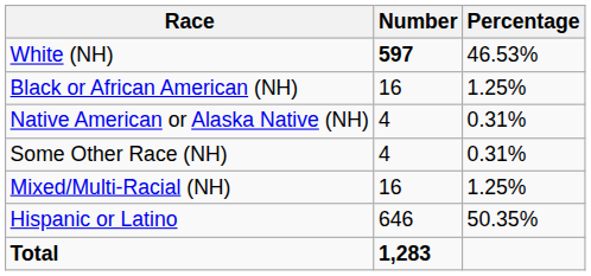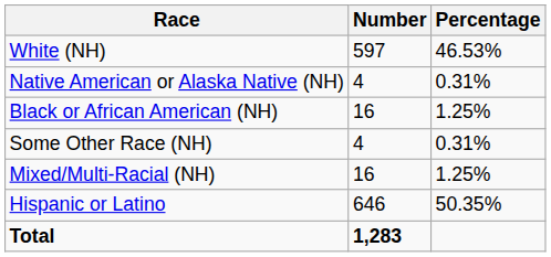 <table class="wikitable">
 <tr>
 <th>Race</th>
 <th>Number</th>
 <th>Percentage</th>
 </tr>
 <tr>
 <td><a href='#'>White</a> (NH)</td>
-<td><strong>597</strong></td>
+<td>597</td>
 <td>46.53%</td>
+</tr>
+<tr>
+<td><a href='#'>Native American</a> or <a href='#'>Alaska Native</a> (NH)</td>
+<td>4</td>
+<td>0.31%</td>
 </tr>
 <tr>
 <td><a href='#'>Black or African American</a> (NH)</td>
 <td>16</td>
 <td>1.25%</td>
-</tr>
-<tr>
-<td><a href='#'>Native American</a> or <a href='#'>Alaska Native</a> (NH)</td>
-<td>4</td>
-<td>0.31%</td>
 </tr>
 <tr>
 <td>Some Other Race (NH)</td>
 <td>4</td>
 <td>0.31%</td>
 </tr>
 <tr>
 <td><a href='#'>Mixed/Multi-Racial</a> (NH)</td>
 <td>16</td>
 <td>1.25%</td>
 </tr>
 <tr>
 <td><a href='#'>Hispanic or Latino</a></td>
 <td>646</td>
 <td>50.35%</td>
 </tr>
 <tr>
 <td><strong>Total</strong></td>
 <td><strong>1,283</strong></td>
 <td></td>
 </tr>
 </table>
